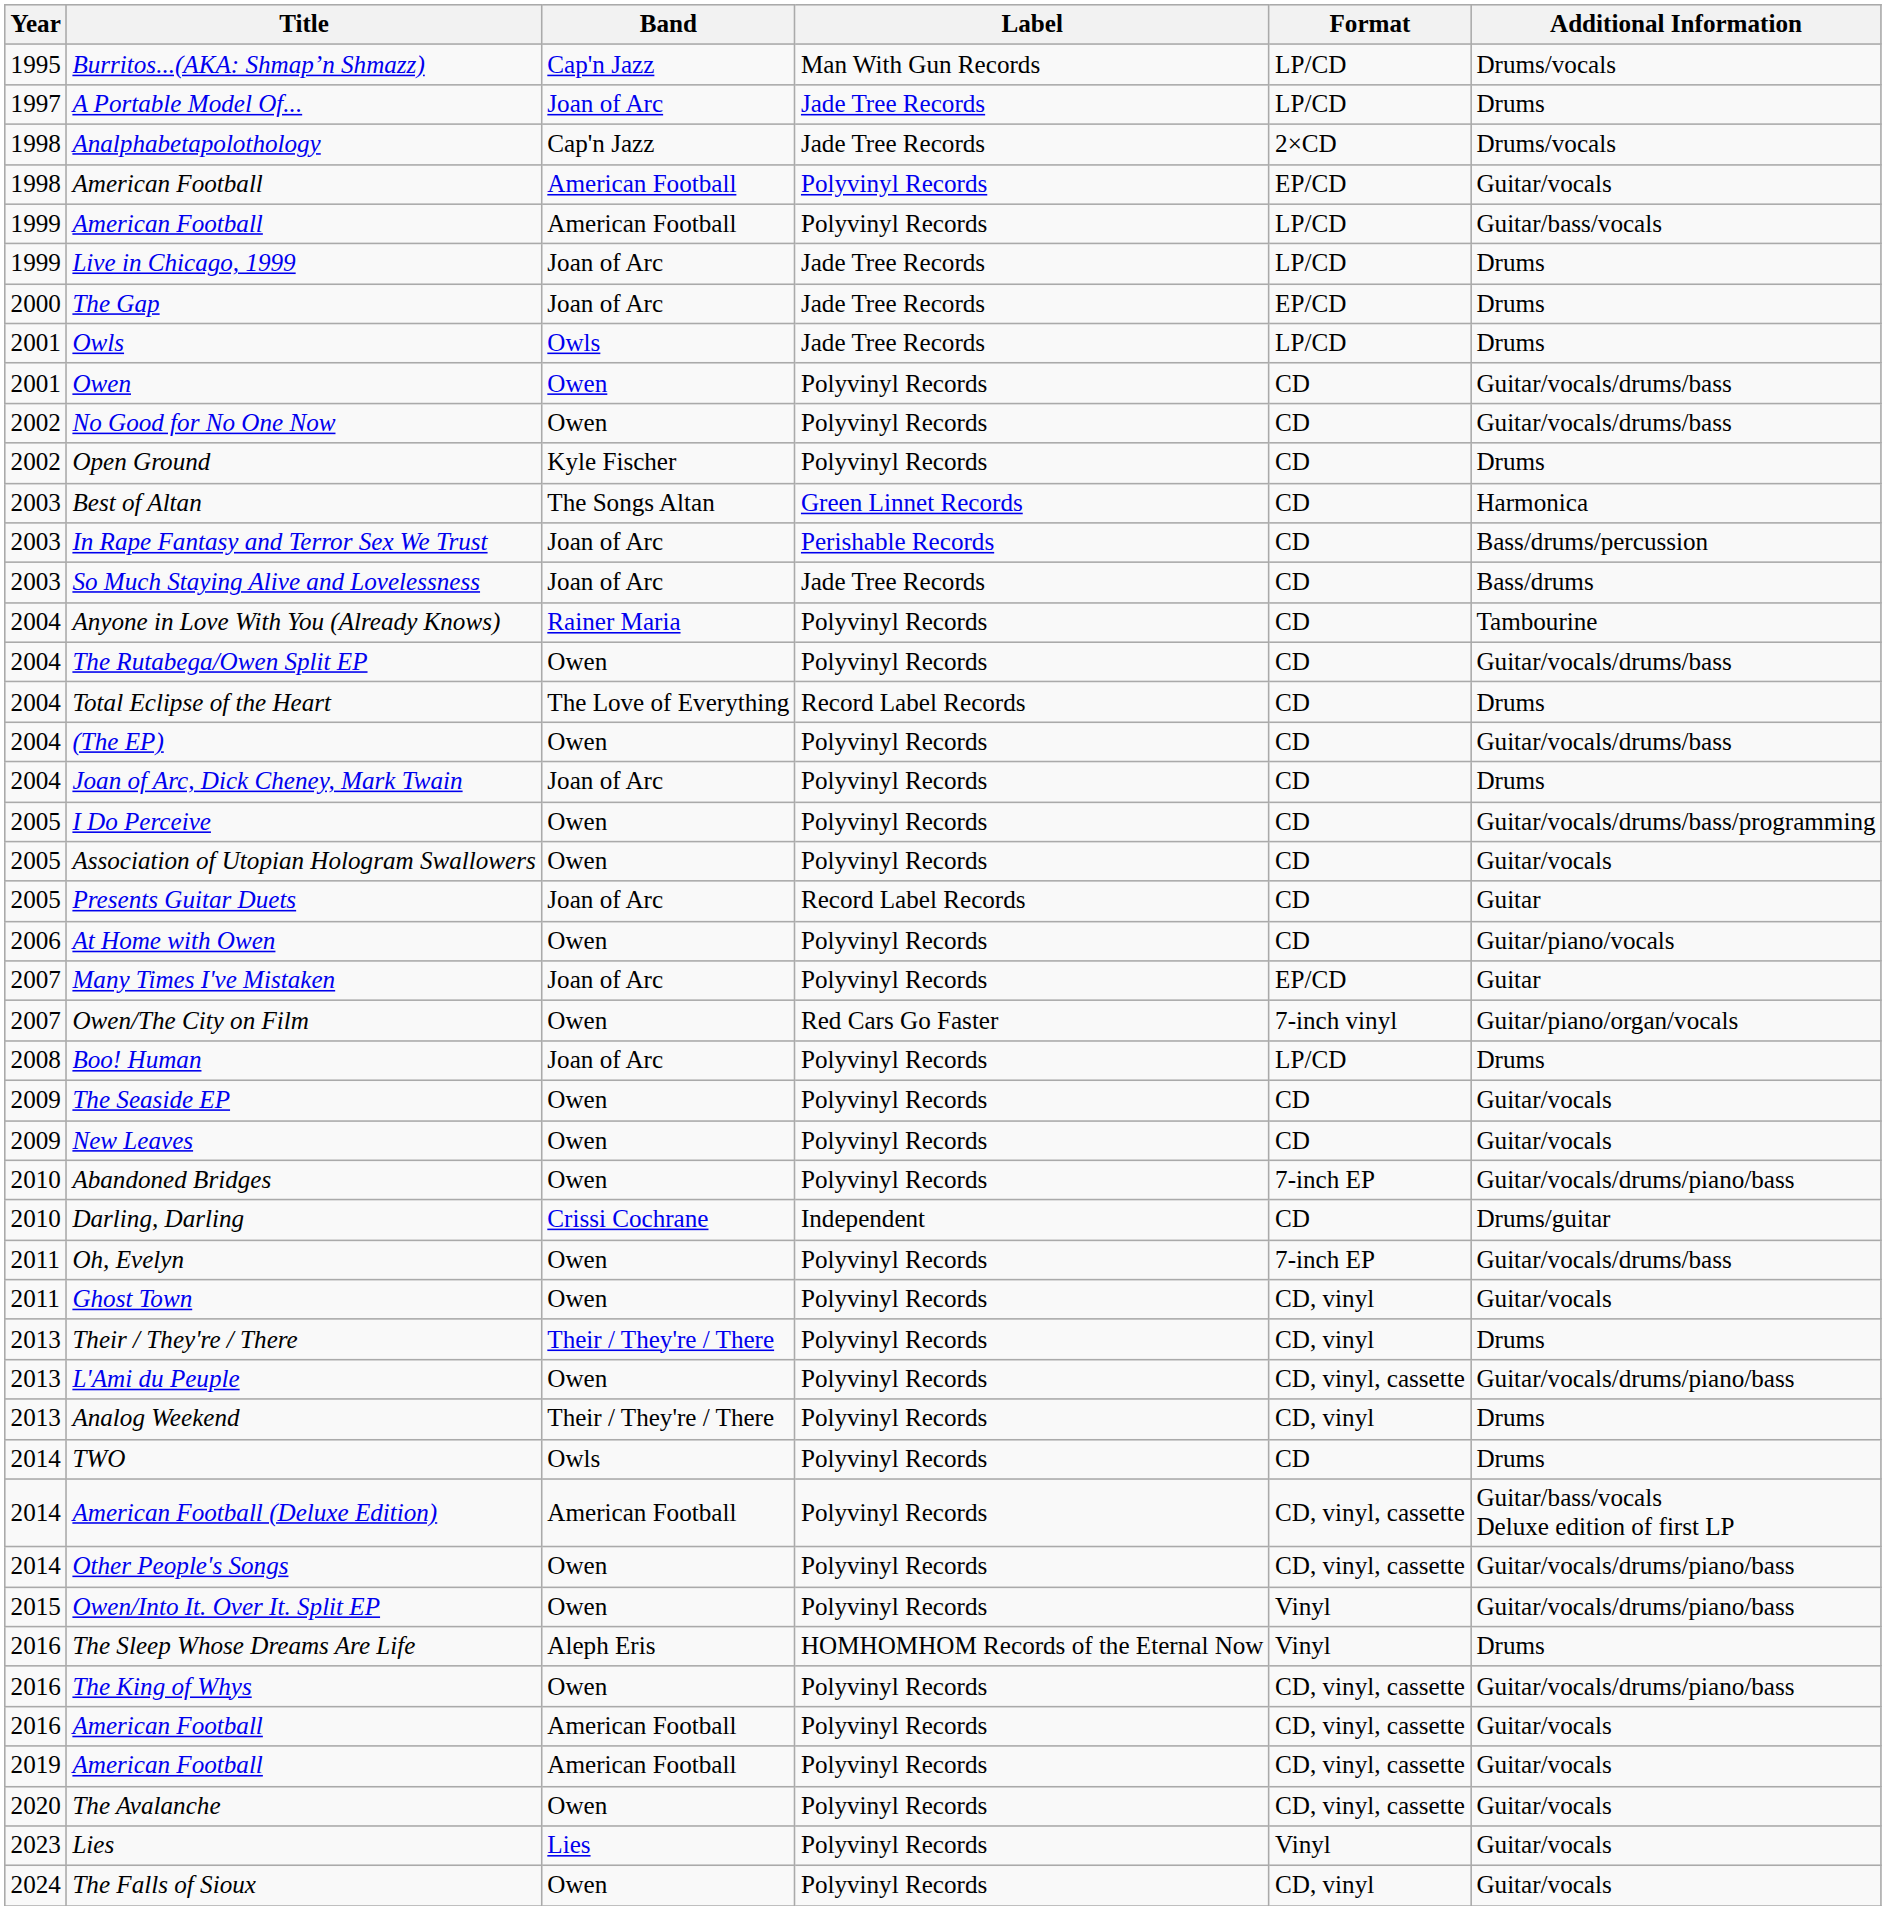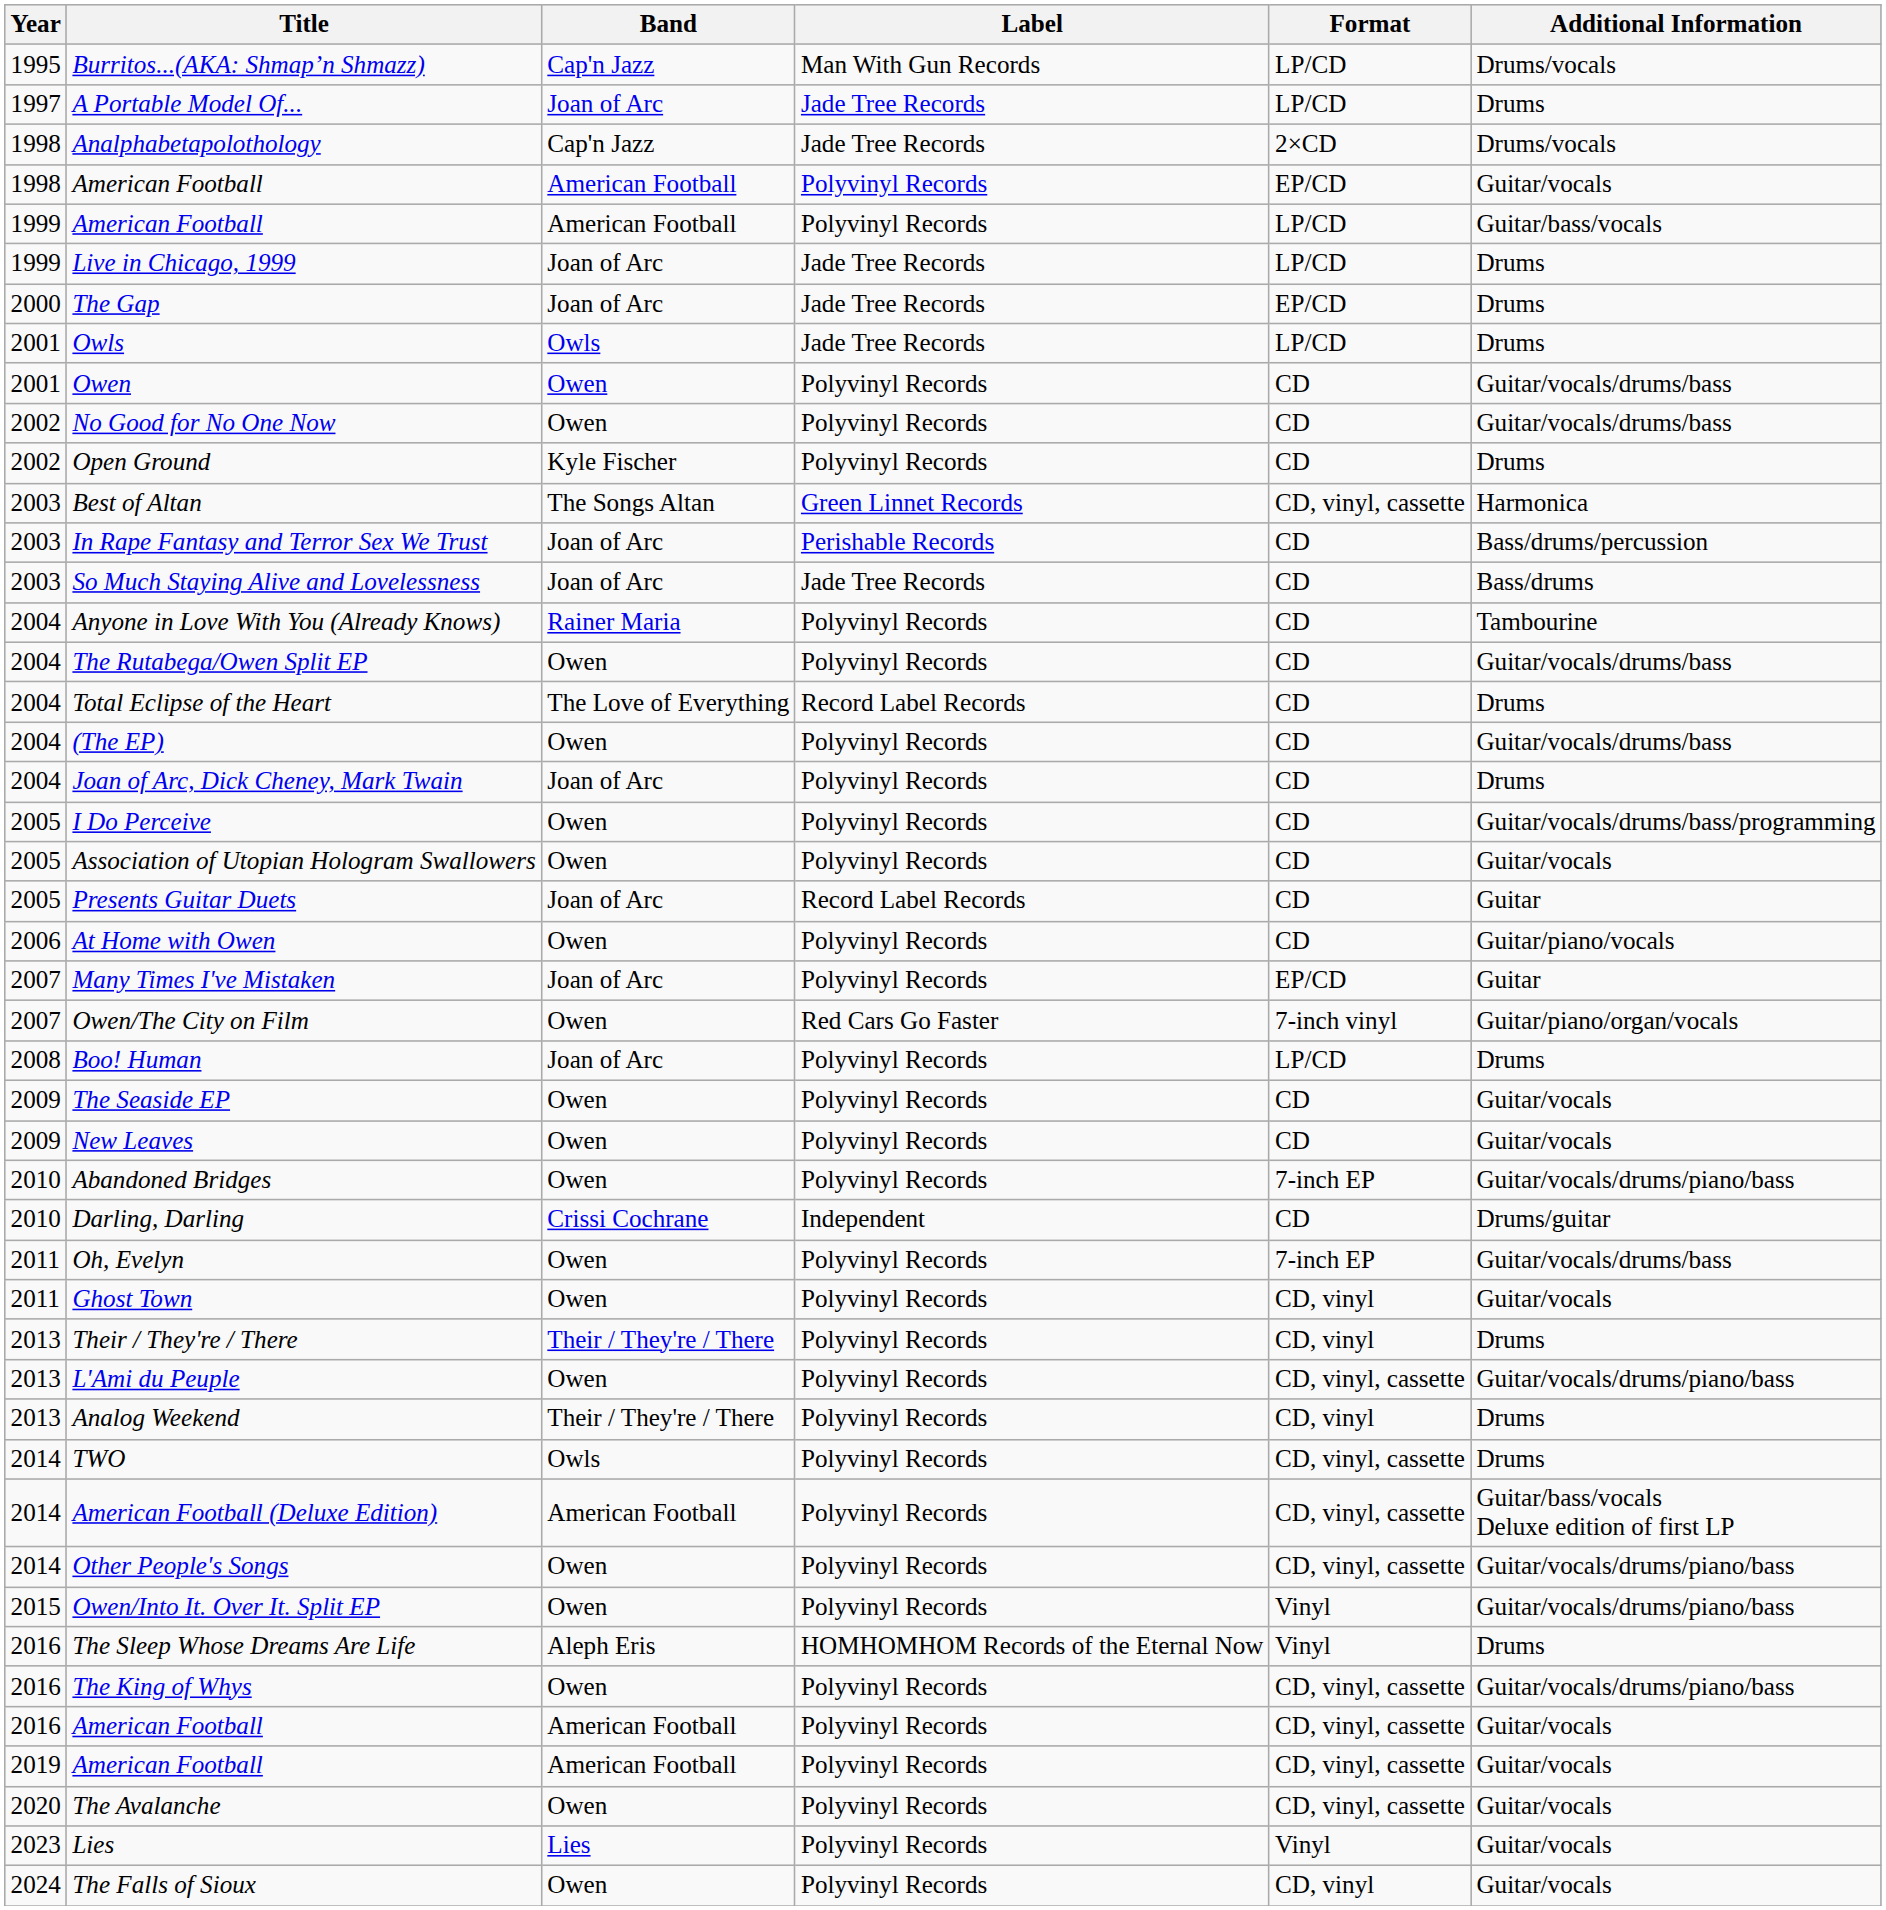 <table class="wikitable sortable">
 <tr>
 <th>Year</th>
 <th>Title</th>
 <th>Band</th>
 <th>Label</th>
 <th>Format</th>
 <th>Additional Information</th>
 </tr>
 <tr>
 <td>1995</td>
 <td><em><a href='#'>Burritos...(AKA: Shmap’n Shmazz)</a></em></td>
 <td><a href='#'>Cap'n Jazz</a></td>
 <td>Man With Gun Records</td>
 <td>LP/CD</td>
 <td>Drums/vocals</td>
 </tr>
 <tr>
 <td>1997</td>
 <td><em><a href='#'>A Portable Model Of...</a></em></td>
 <td><a href='#'>Joan of Arc</a></td>
 <td><a href='#'>Jade Tree Records</a></td>
 <td>LP/CD</td>
 <td>Drums</td>
 </tr>
 <tr>
 <td>1998</td>
 <td><em><a href='#'>Analphabetapolothology</a></em></td>
 <td>Cap'n Jazz</td>
 <td>Jade Tree Records</td>
 <td>2×CD</td>
 <td>Drums/vocals</td>
 </tr>
 <tr>
 <td>1998</td>
 <td><em>American Football</em></td>
 <td><a href='#'>American Football</a></td>
 <td><a href='#'>Polyvinyl Records</a></td>
 <td>EP/CD</td>
 <td>Guitar/vocals</td>
 </tr>
 <tr>
 <td>1999</td>
 <td><em><a href='#'>American Football</a></em></td>
 <td>American Football</td>
 <td>Polyvinyl Records</td>
 <td>LP/CD</td>
 <td>Guitar/bass/vocals</td>
 </tr>
 <tr>
 <td>1999</td>
 <td><em><a href='#'>Live in Chicago, 1999</a></em></td>
 <td>Joan of Arc</td>
 <td>Jade Tree Records</td>
 <td>LP/CD</td>
 <td>Drums</td>
 </tr>
 <tr>
 <td>2000</td>
 <td><em><a href='#'>The Gap</a></em></td>
 <td>Joan of Arc</td>
 <td>Jade Tree Records</td>
 <td>EP/CD</td>
 <td>Drums</td>
 </tr>
 <tr>
 <td>2001</td>
 <td><em><a href='#'>Owls</a></em></td>
 <td><a href='#'>Owls</a></td>
 <td>Jade Tree Records</td>
 <td>LP/CD</td>
 <td>Drums</td>
 </tr>
 <tr>
 <td>2001</td>
 <td><em><a href='#'>Owen</a></em></td>
 <td><a href='#'>Owen</a></td>
 <td>Polyvinyl Records</td>
 <td>CD</td>
 <td>Guitar/vocals/drums/bass</td>
 </tr>
 <tr>
 <td>2002</td>
 <td><em><a href='#'>No Good for No One Now</a></em></td>
 <td>Owen</td>
 <td>Polyvinyl Records</td>
 <td>CD</td>
 <td>Guitar/vocals/drums/bass</td>
 </tr>
 <tr>
 <td>2002</td>
 <td><em>Open Ground</em></td>
 <td>Kyle Fischer</td>
 <td>Polyvinyl Records</td>
 <td>CD</td>
 <td>Drums</td>
 </tr>
 <tr>
 <td>2003</td>
 <td><em>Best of Altan</em></td>
 <td>The Songs Altan</td>
 <td><a href='#'>Green Linnet Records</a></td>
-<td>CD</td>
+<td>CD, vinyl, cassette</td>
 <td>Harmonica</td>
 </tr>
 <tr>
 <td>2003</td>
 <td><em><a href='#'>In Rape Fantasy and Terror Sex We Trust</a></em></td>
 <td>Joan of Arc</td>
 <td><a href='#'>Perishable Records</a></td>
 <td>CD</td>
 <td>Bass/drums/percussion</td>
 </tr>
 <tr>
 <td>2003</td>
 <td><em><a href='#'>So Much Staying Alive and Lovelessness</a></em></td>
 <td>Joan of Arc</td>
 <td>Jade Tree Records</td>
 <td>CD</td>
 <td>Bass/drums</td>
 </tr>
 <tr>
 <td>2004</td>
 <td><em>Anyone in Love With You (Already Knows)</em></td>
 <td><a href='#'>Rainer Maria</a></td>
 <td>Polyvinyl Records</td>
 <td>CD</td>
 <td>Tambourine</td>
 </tr>
 <tr>
 <td>2004</td>
 <td><em><a href='#'>The Rutabega/Owen Split EP</a></em></td>
 <td>Owen</td>
 <td>Polyvinyl Records</td>
 <td>CD</td>
 <td>Guitar/vocals/drums/bass</td>
 </tr>
 <tr>
 <td>2004</td>
 <td><em>Total Eclipse of the Heart</em></td>
 <td>The Love of Everything</td>
 <td>Record Label Records</td>
 <td>CD</td>
 <td>Drums</td>
 </tr>
 <tr>
 <td>2004</td>
 <td><em><a href='#'>(The EP)</a></em></td>
 <td>Owen</td>
 <td>Polyvinyl Records</td>
 <td>CD</td>
 <td>Guitar/vocals/drums/bass</td>
 </tr>
 <tr>
 <td>2004</td>
 <td><em><a href='#'>Joan of Arc, Dick Cheney, Mark Twain</a></em></td>
 <td>Joan of Arc</td>
 <td>Polyvinyl Records</td>
 <td>CD</td>
 <td>Drums</td>
 </tr>
 <tr>
 <td>2005</td>
 <td><em><a href='#'>I Do Perceive</a></em></td>
 <td>Owen</td>
 <td>Polyvinyl Records</td>
 <td>CD</td>
 <td>Guitar/vocals/drums/bass/programming</td>
 </tr>
 <tr>
 <td>2005</td>
 <td><em>Association of Utopian Hologram Swallowers</em></td>
 <td>Owen</td>
 <td>Polyvinyl Records</td>
 <td>CD</td>
 <td>Guitar/vocals</td>
 </tr>
 <tr>
 <td>2005</td>
 <td><em><a href='#'>Presents Guitar Duets</a></em></td>
 <td>Joan of Arc</td>
 <td>Record Label Records</td>
 <td>CD</td>
 <td>Guitar</td>
 </tr>
 <tr>
 <td>2006</td>
 <td><em><a href='#'>At Home with Owen</a></em></td>
 <td>Owen</td>
 <td>Polyvinyl Records</td>
 <td>CD</td>
 <td>Guitar/piano/vocals</td>
 </tr>
 <tr>
 <td>2007</td>
 <td><em><a href='#'>Many Times I've Mistaken</a></em></td>
 <td>Joan of Arc</td>
 <td>Polyvinyl Records</td>
 <td>EP/CD</td>
 <td>Guitar</td>
 </tr>
 <tr>
 <td>2007</td>
 <td><em>Owen/The City on Film</em></td>
 <td>Owen</td>
 <td>Red Cars Go Faster</td>
 <td>7-inch vinyl</td>
 <td>Guitar/piano/organ/vocals</td>
 </tr>
 <tr>
 <td>2008</td>
 <td><em><a href='#'>Boo! Human</a></em></td>
 <td>Joan of Arc</td>
 <td>Polyvinyl Records</td>
 <td>LP/CD</td>
 <td>Drums</td>
 </tr>
 <tr>
 <td>2009</td>
 <td><em><a href='#'>The Seaside EP</a></em></td>
 <td>Owen</td>
 <td>Polyvinyl Records</td>
 <td>CD</td>
 <td>Guitar/vocals</td>
 </tr>
 <tr>
 <td>2009</td>
 <td><em><a href='#'>New Leaves</a></em></td>
 <td>Owen</td>
 <td>Polyvinyl Records</td>
 <td>CD</td>
 <td>Guitar/vocals</td>
 </tr>
 <tr>
 <td>2010</td>
 <td><em>Abandoned Bridges</em></td>
 <td>Owen</td>
 <td>Polyvinyl Records</td>
 <td>7-inch EP</td>
 <td>Guitar/vocals/drums/piano/bass</td>
 </tr>
 <tr>
 <td>2010</td>
 <td><em>Darling, Darling</em></td>
 <td><a href='#'>Crissi Cochrane</a></td>
 <td>Independent</td>
 <td>CD</td>
 <td>Drums/guitar</td>
 </tr>
 <tr>
 <td>2011</td>
 <td><em>Oh, Evelyn</em></td>
 <td>Owen</td>
 <td>Polyvinyl Records</td>
 <td>7-inch EP</td>
 <td>Guitar/vocals/drums/bass</td>
 </tr>
 <tr>
 <td>2011</td>
 <td><em><a href='#'>Ghost Town</a></em></td>
 <td>Owen</td>
 <td>Polyvinyl Records</td>
 <td>CD, vinyl</td>
 <td>Guitar/vocals</td>
 </tr>
 <tr>
 <td>2013</td>
 <td><em>Their / They're / There</em></td>
 <td><a href='#'>Their / They're / There</a></td>
 <td>Polyvinyl Records</td>
 <td>CD, vinyl</td>
 <td>Drums</td>
 </tr>
 <tr>
 <td>2013</td>
 <td><em><a href='#'>L'Ami du Peuple</a></em></td>
 <td>Owen</td>
 <td>Polyvinyl Records</td>
 <td>CD, vinyl, cassette</td>
 <td>Guitar/vocals/drums/piano/bass</td>
 </tr>
 <tr>
 <td>2013</td>
 <td><em>Analog Weekend</em></td>
 <td>Their / They're / There</td>
 <td>Polyvinyl Records</td>
 <td>CD, vinyl</td>
 <td>Drums</td>
 </tr>
 <tr>
 <td>2014</td>
 <td><em>TWO</em></td>
 <td>Owls</td>
 <td>Polyvinyl Records</td>
-<td>CD</td>
+<td>CD, vinyl, cassette</td>
 <td>Drums</td>
 </tr>
 <tr>
 <td>2014</td>
 <td><em><a href='#'>American Football (Deluxe Edition)</a></em></td>
 <td>American Football</td>
 <td>Polyvinyl Records</td>
 <td>CD, vinyl, cassette</td>
 <td>Guitar/bass/vocals<br>Deluxe edition of first LP</td>
 </tr>
 <tr>
 <td>2014</td>
 <td><em><a href='#'>Other People's Songs</a></em></td>
 <td>Owen</td>
 <td>Polyvinyl Records</td>
 <td>CD, vinyl, cassette</td>
 <td>Guitar/vocals/drums/piano/bass</td>
 </tr>
 <tr>
 <td>2015</td>
 <td><em><a href='#'>Owen/Into It. Over It. Split EP</a></em></td>
 <td>Owen</td>
 <td>Polyvinyl Records</td>
 <td>Vinyl</td>
 <td>Guitar/vocals/drums/piano/bass</td>
 </tr>
 <tr>
 <td>2016</td>
 <td><em>The Sleep Whose Dreams Are Life</em></td>
 <td>Aleph Eris</td>
 <td>HOMHOMHOM Records of the Eternal Now</td>
 <td>Vinyl</td>
 <td>Drums</td>
 </tr>
 <tr>
 <td>2016</td>
 <td><em><a href='#'>The King of Whys</a></em></td>
 <td>Owen</td>
 <td>Polyvinyl Records</td>
 <td>CD, vinyl, cassette</td>
 <td>Guitar/vocals/drums/piano/bass</td>
 </tr>
 <tr>
 <td>2016</td>
 <td><em><a href='#'>American Football</a></em></td>
 <td>American Football</td>
 <td>Polyvinyl Records</td>
 <td>CD, vinyl, cassette</td>
 <td>Guitar/vocals</td>
 </tr>
 <tr>
 <td>2019</td>
 <td><em><a href='#'>American Football</a></em></td>
 <td>American Football</td>
 <td>Polyvinyl Records</td>
 <td>CD, vinyl, cassette</td>
 <td>Guitar/vocals</td>
 </tr>
 <tr>
 <td>2020</td>
 <td><em>The Avalanche</em></td>
 <td>Owen</td>
 <td>Polyvinyl Records</td>
 <td>CD, vinyl, cassette</td>
 <td>Guitar/vocals</td>
 </tr>
 <tr>
 <td>2023</td>
 <td><em>Lies</em></td>
 <td><a href='#'>Lies</a></td>
 <td>Polyvinyl Records</td>
 <td>Vinyl</td>
 <td>Guitar/vocals</td>
 </tr>
 <tr>
 <td>2024</td>
 <td><em>The Falls of Sioux</em></td>
 <td>Owen</td>
 <td>Polyvinyl Records</td>
 <td>CD, vinyl</td>
 <td>Guitar/vocals</td>
 </tr>
 </table>
